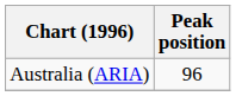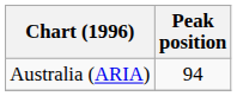 <table class="wikitable sortable">
 <tr>
 <th>Chart (1996)</th>
 <th>Peak<br>position</th>
 </tr>
 <tr>
 <td>Australia (<a href='#'>ARIA</a>)</td>
-<td style="text-align:center;">96</td>
+<td style="text-align:center;">94</td>
 </tr>
 <tr>
 </tr>
 </table>
